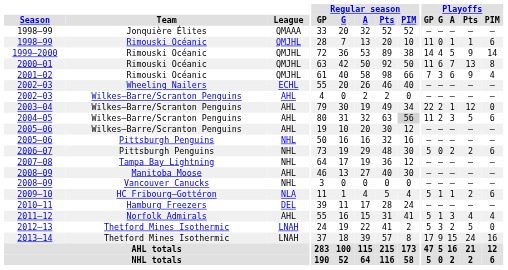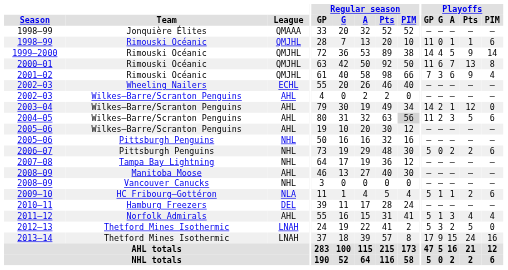 <table border="0" cellpadding="1" cellspacing="0" style="text-align:center; width:60em">
 <tr bgcolor="#e0e0e0">
 <th colspan="3" bgcolor="#ffffff"></th>
 <th rowspan="99" bgcolor="#ffffff"></th>
 <th colspan="5"><a href='#'>Regular season</a></th>
 <th rowspan="99" bgcolor="#ffffff"></th>
 <th colspan="5"><a href='#'>Playoffs</a></th>
 </tr>
 <tr bgcolor="#e0e0e0">
 <th><a href='#'>Season</a></th>
 <th>Team</th>
 <th>League</th>
 <th>GP</th>
 <th><a href='#'>G</a></th>
 <th><a href='#'>A</a></th>
 <th><a href='#'>Pts</a></th>
 <th><a href='#'>PIM</a></th>
 <th>GP</th>
 <th>G</th>
 <th>A</th>
 <th>Pts</th>
 <th>PIM</th>
 </tr>
 <tr>
 <td>1998–99</td>
 <td>Jonquière Élites</td>
 <td>QMAAA</td>
 <td>33</td>
 <td>20</td>
 <td>32</td>
 <td>52</td>
 <td>52</td>
 <td>—</td>
 <td>—</td>
 <td>—</td>
 <td>—</td>
 <td>—</td>
 </tr>
 <tr bgcolor="#f0f0f0">
 <td><a href='#'>1998–99</a></td>
 <td><a href='#'>Rimouski Océanic</a></td>
 <td><a href='#'>QMJHL</a></td>
 <td>28</td>
 <td>7</td>
 <td>13</td>
 <td>20</td>
 <td>10</td>
 <td>11</td>
 <td>0</td>
 <td>1</td>
 <td>1</td>
 <td>6</td>
 </tr>
 <tr>
 <td><a href='#'>1999–2000</a></td>
 <td>Rimouski Océanic</td>
 <td>QMJHL</td>
 <td>72</td>
 <td>36</td>
 <td>53</td>
 <td>89</td>
 <td>38</td>
 <td>14</td>
 <td>4</td>
 <td>5</td>
 <td>9</td>
 <td>14</td>
 </tr>
 <tr bgcolor="#f0f0f0">
 <td><a href='#'>2000–01</a></td>
 <td>Rimouski Océanic</td>
 <td>QMJHL</td>
 <td>63</td>
 <td>42</td>
 <td>50</td>
 <td>92</td>
 <td>50</td>
 <td>11</td>
 <td>6</td>
 <td>7</td>
 <td>13</td>
 <td>8</td>
 </tr>
 <tr>
 <td><a href='#'>2001–02</a></td>
 <td>Rimouski Océanic</td>
 <td>QMJHL</td>
 <td>61</td>
 <td>40</td>
 <td>58</td>
 <td>98</td>
 <td>66</td>
 <td>7</td>
 <td>3</td>
 <td>6</td>
 <td>9</td>
 <td>4</td>
 </tr>
 <tr bgcolor="#f0f0f0">
 <td><a href='#'>2002–03</a></td>
 <td><a href='#'>Wheeling Nailers</a></td>
 <td><a href='#'>ECHL</a></td>
 <td>55</td>
 <td>20</td>
 <td>26</td>
 <td>46</td>
 <td>40</td>
 <td>—</td>
 <td>—</td>
 <td>—</td>
 <td>—</td>
 <td>—</td>
 </tr>
 <tr>
 <td><a href='#'>2002–03</a></td>
 <td><a href='#'>Wilkes–Barre/Scranton Penguins</a></td>
 <td><a href='#'>AHL</a></td>
 <td>4</td>
 <td>0</td>
 <td>2</td>
 <td>2</td>
 <td>0</td>
 <td>—</td>
 <td>—</td>
 <td>—</td>
 <td>—</td>
 <td>—</td>
 </tr>
 <tr bgcolor="#f0f0f0">
 <td><a href='#'>2003–04</a></td>
 <td>Wilkes–Barre/Scranton Penguins</td>
 <td>AHL</td>
 <td>79</td>
 <td>30</td>
 <td>19</td>
 <td>49</td>
 <td>34</td>
-<td>22</td>
+<td>14</td>
 <td>2</td>
 <td>1</td>
 <td>12</td>
 <td>0</td>
 </tr>
 <tr>
 <td><a href='#'>2004–05</a></td>
 <td>Wilkes–Barre/Scranton Penguins</td>
 <td>AHL</td>
 <td>80</td>
 <td>31</td>
 <td>32</td>
 <td>63</td>
 <td style="background: lightgrey;">56</td>
 <td>11</td>
 <td>2</td>
 <td>3</td>
 <td>5</td>
 <td>6</td>
 </tr>
 <tr bgcolor="#f0f0f0">
 <td><a href='#'>2005–06</a></td>
 <td>Wilkes–Barre/Scranton Penguins</td>
 <td>AHL</td>
 <td>19</td>
 <td>10</td>
 <td>20</td>
 <td>30</td>
 <td>12</td>
 <td>—</td>
 <td>—</td>
 <td>—</td>
 <td>—</td>
 <td>—</td>
 </tr>
 <tr>
 <td><a href='#'>2005–06</a></td>
 <td><a href='#'>Pittsburgh Penguins</a></td>
 <td><a href='#'>NHL</a></td>
 <td>50</td>
 <td>16</td>
 <td>16</td>
 <td>32</td>
 <td>16</td>
 <td>—</td>
 <td>—</td>
 <td>—</td>
 <td>—</td>
 <td>—</td>
 </tr>
 <tr bgcolor="#f0f0f0">
 <td><a href='#'>2006–07</a></td>
 <td>Pittsburgh Penguins</td>
 <td>NHL</td>
 <td>73</td>
 <td>19</td>
 <td>29</td>
 <td>48</td>
 <td>30</td>
 <td>5</td>
 <td>0</td>
 <td>2</td>
 <td>2</td>
 <td>6</td>
 </tr>
 <tr>
 <td><a href='#'>2007–08</a></td>
 <td><a href='#'>Tampa Bay Lightning</a></td>
 <td>NHL</td>
 <td>64</td>
 <td>17</td>
 <td>19</td>
 <td>36</td>
 <td>12</td>
 <td>—</td>
 <td>—</td>
 <td>—</td>
 <td>—</td>
 <td>—</td>
 </tr>
 <tr bgcolor="#f0f0f0">
 <td><a href='#'>2008–09</a></td>
 <td><a href='#'>Manitoba Moose</a></td>
 <td>AHL</td>
 <td>46</td>
 <td>13</td>
 <td>27</td>
 <td>40</td>
 <td>30</td>
 <td>—</td>
 <td>—</td>
 <td>—</td>
 <td>—</td>
 <td>—</td>
 </tr>
 <tr>
 <td><a href='#'>2008–09</a></td>
 <td><a href='#'>Vancouver Canucks</a></td>
 <td>NHL</td>
 <td>3</td>
 <td>0</td>
 <td>0</td>
 <td>0</td>
 <td>0</td>
 <td>—</td>
 <td>—</td>
 <td>—</td>
 <td>—</td>
 <td>—</td>
 </tr>
 <tr bgcolor="#f0f0f0">
 <td><a href='#'>2009–10</a></td>
 <td><a href='#'>HC Fribourg–Gottéron</a></td>
 <td><a href='#'>NLA</a></td>
 <td>11</td>
 <td>1</td>
 <td>4</td>
 <td>5</td>
 <td>4</td>
 <td>5</td>
 <td>1</td>
 <td>1</td>
 <td>2</td>
 <td>6</td>
 </tr>
 <tr>
 <td><a href='#'>2010–11</a></td>
 <td><a href='#'>Hamburg Freezers</a></td>
 <td><a href='#'>DEL</a></td>
 <td>39</td>
 <td>11</td>
 <td>17</td>
 <td>28</td>
 <td>24</td>
 <td>—</td>
 <td>—</td>
 <td>—</td>
 <td>—</td>
 <td>—</td>
 </tr>
 <tr bgcolor="#f0f0f0">
 <td><a href='#'>2011–12</a></td>
 <td><a href='#'>Norfolk Admirals</a></td>
 <td>AHL</td>
 <td>55</td>
 <td>16</td>
 <td>15</td>
 <td>31</td>
 <td>41</td>
 <td>5</td>
 <td>1</td>
 <td>3</td>
 <td>4</td>
 <td>4</td>
 </tr>
 <tr>
 <td><a href='#'>2012–13</a></td>
 <td><a href='#'>Thetford Mines Isothermic</a></td>
 <td><a href='#'>LNAH</a></td>
 <td>24</td>
 <td>19</td>
 <td>22</td>
 <td>41</td>
 <td>2</td>
 <td>5</td>
 <td>3</td>
 <td>2</td>
 <td>5</td>
 <td>0</td>
 </tr>
 <tr bgcolor="#f0f0f0">
 <td><a href='#'>2013–14</a></td>
 <td>Thetford Mines Isothermic</td>
 <td>LNAH</td>
 <td>37</td>
 <td>18</td>
 <td>39</td>
 <td>57</td>
 <td>8</td>
 <td>17</td>
 <td>9</td>
 <td>15</td>
 <td>24</td>
 <td>16</td>
 </tr>
 <tr bgcolor="#e0e0e0">
 <th colspan="3">AHL totals</th>
 <th>283</th>
 <th>100</th>
 <th>115</th>
 <th>215</th>
 <th>173</th>
 <th>47</th>
 <th>5</th>
 <th>16</th>
 <th>21</th>
 <th>12</th>
 </tr>
 <tr bgcolor="#e0e0e0">
 <th colspan="3">NHL totals</th>
 <th>190</th>
 <th>52</th>
 <th>64</th>
 <th>116</th>
 <th>58</th>
 <th>5</th>
 <th>0</th>
 <th>2</th>
 <th>2</th>
 <th>6</th>
 </tr>
 </table>
